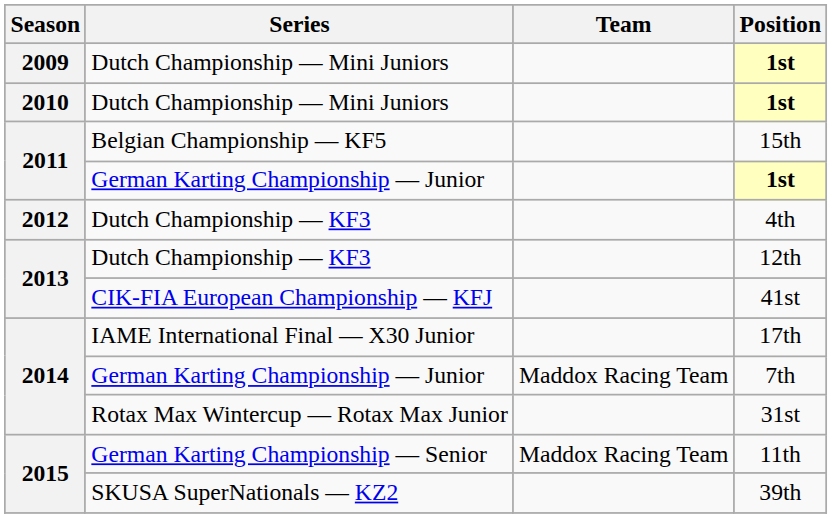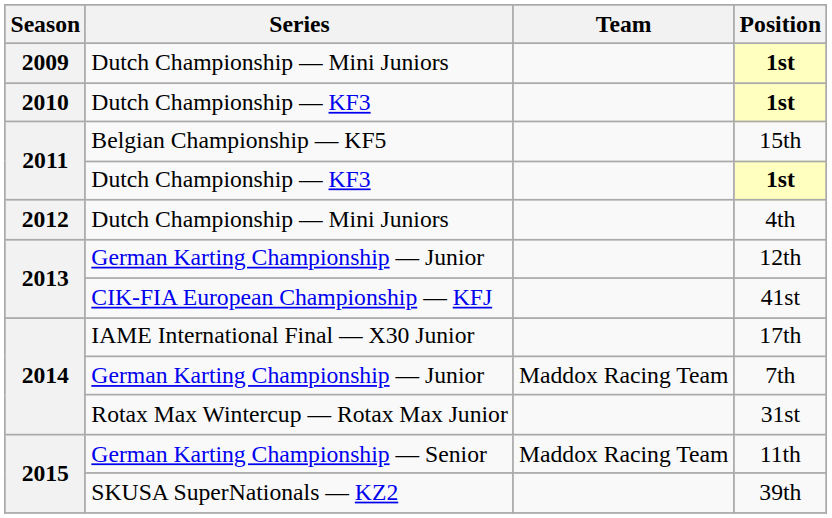 <table class="wikitable" style="font-size: 85%; text-align:center">
 <tr>
 <th>Season</th>
 <th>Series</th>
 <th>Team</th>
 <th>Position</th>
 </tr>
 <tr>
 <th>2009</th>
 <td align="left">Dutch Championship — Mini Juniors</td>
 <td align="left"></td>
 <td style="background:#FFFFBF;"><strong>1st</strong></td>
 </tr>
 <tr>
 <th>2010</th>
-<td align="left">Dutch Championship — Mini Juniors</td>
+<td align="left">Dutch Championship — <a href='#'>KF3</a></td>
 <td></td>
 <td style="background:#FFFFBF;"><strong>1st</strong></td>
 </tr>
 <tr>
 <th rowspan="2">2011</th>
 <td align="left">Belgian Championship — KF5</td>
 <td align="left"></td>
 <td>15th</td>
 </tr>
 <tr>
-<td align="left"><a href='#'>German Karting Championship</a> — Junior</td>
+<td align="left">Dutch Championship — <a href='#'>KF3</a></td>
 <td align="left"></td>
 <td style="background:#FFFFBF;"><strong>1st</strong></td>
 </tr>
 <tr>
 <th>2012</th>
-<td align="left">Dutch Championship — <a href='#'>KF3</a></td>
+<td align="left">Dutch Championship — Mini Juniors</td>
 <td align="left"></td>
 <td>4th</td>
 </tr>
 <tr>
 <th rowspan="2">2013</th>
-<td align="left">Dutch Championship — <a href='#'>KF3</a></td>
+<td align="left"><a href='#'>German Karting Championship</a> — Junior</td>
 <td align="left"></td>
 <td>12th</td>
 </tr>
 <tr>
 <td align="left"><a href='#'>CIK-FIA European Championship</a> — <a href='#'>KFJ</a></td>
 <td align="left"></td>
 <td>41st</td>
 </tr>
 <tr>
 <th rowspan="3">2014</th>
 <td align="left">IAME International Final — X30 Junior</td>
 <td align="left"></td>
 <td>17th</td>
 </tr>
 <tr>
 <td align="left"><a href='#'>German Karting Championship</a> — Junior</td>
 <td align="left">Maddox Racing Team</td>
 <td>7th</td>
 </tr>
 <tr>
 <td align="left">Rotax Max Wintercup — Rotax Max Junior</td>
 <td align="left"></td>
 <td>31st</td>
 </tr>
 <tr>
 <th rowspan="2">2015</th>
 <td align="left"><a href='#'>German Karting Championship</a> — Senior</td>
 <td align="left">Maddox Racing Team</td>
 <td>11th</td>
 </tr>
 <tr>
 <td align="left">SKUSA SuperNationals — <a href='#'>KZ2</a></td>
 <td align="left"></td>
 <td>39th</td>
 </tr>
 </table>
